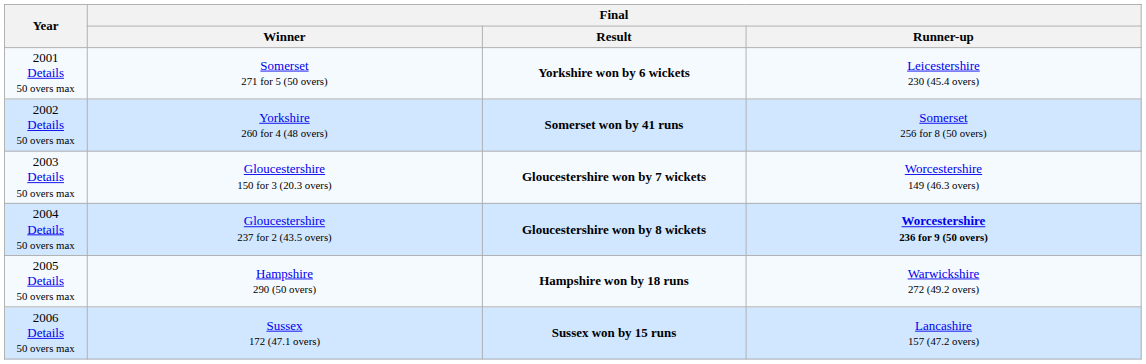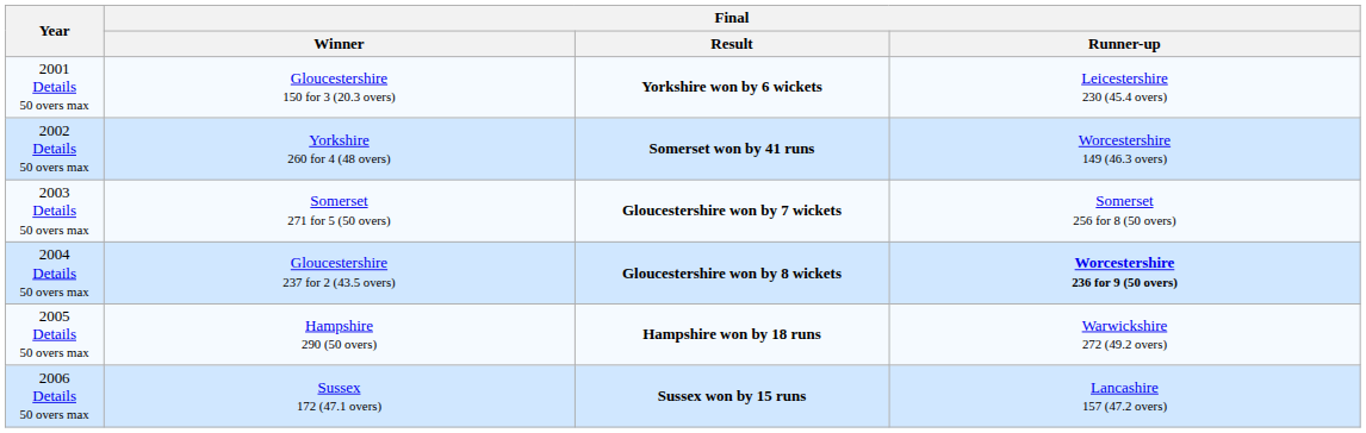 <table class="wikitable" style="font-size:90%; width:100%">
 <tr>
 <th rowspan=2 width=5%>Year</th>
 <th colspan=3>Final</th>
 </tr>
 <tr>
 <th width=24%>Winner</th>
 <th width=16%>Result</th>
 <th width=24%>Runner-up</th>
 </tr>
 <tr align=center bgcolor=#F5FAFF>
 <td>2001<br><a href='#'>Details</a><br><small>50 overs max</small></td>
-<td><a href='#'>Somerset</a><br><small>271 for 5 (50 overs)</small></td>
+<td><a href='#'>Gloucestershire</a><br><small>150 for 3 (20.3 overs)</small></td>
 <td><strong>Yorkshire won by 6 wickets</strong> </td>
 <td><a href='#'>Leicestershire</a><br><small>230 (45.4 overs)</small></td>
 </tr>
 <tr align=center bgcolor=#D0E7FF>
 <td>2002<br><a href='#'>Details</a><br><small>50 overs max</small></td>
 <td><a href='#'>Yorkshire</a><br><small>260 for 4 (48 overs)</small></td>
 <td><strong>Somerset won by 41 runs</strong> </td>
-<td><a href='#'>Somerset</a><br><small>256 for 8 (50 overs)</small></td>
+<td><a href='#'>Worcestershire</a><br><small>149 (46.3 overs)</small></td>
 </tr>
 <tr align=center bgcolor=#F5FAFF>
 <td>2003<br><a href='#'>Details</a><br><small>50 overs max</small></td>
-<td><a href='#'>Gloucestershire</a><br><small>150 for 3 (20.3 overs)</small></td>
+<td><a href='#'>Somerset</a><br><small>271 for 5 (50 overs)</small></td>
 <td><strong>Gloucestershire won by 7 wickets</strong> </td>
-<td><a href='#'>Worcestershire</a><br><small>149 (46.3 overs)</small></td>
+<td><a href='#'>Somerset</a><br><small>256 for 8 (50 overs)</small></td>
 </tr>
 <tr align=center bgcolor=#D0E7FF>
 <td>2004<br><a href='#'>Details</a><br><small>50 overs max</small></td>
 <td><a href='#'>Gloucestershire</a><br><small>237 for 2 (43.5 overs)</small></td>
 <td><strong>Gloucestershire won by 8 wickets</strong> </td>
 <td><strong><a href='#'>Worcestershire</a><br><small>236 for 9 (50 overs)</small></strong></td>
 </tr>
 <tr align=center bgcolor=#F5FAFF>
 <td>2005<br><a href='#'>Details</a><br><small>50 overs max</small></td>
 <td><a href='#'>Hampshire</a><br><small>290 (50 overs)</small></td>
 <td><strong>Hampshire won by 18 runs</strong> </td>
 <td><a href='#'>Warwickshire</a><br><small>272 (49.2 overs)</small></td>
 </tr>
 <tr align=center bgcolor=#D0E7FF>
 <td>2006<br><a href='#'>Details</a><br><small>50 overs max</small></td>
 <td><a href='#'>Sussex</a><br><small>172 (47.1 overs)</small></td>
 <td><strong>Sussex won by 15 runs</strong> </td>
 <td><a href='#'>Lancashire</a><br><small>157 (47.2 overs)</small></td>
 </tr>
 </table>
